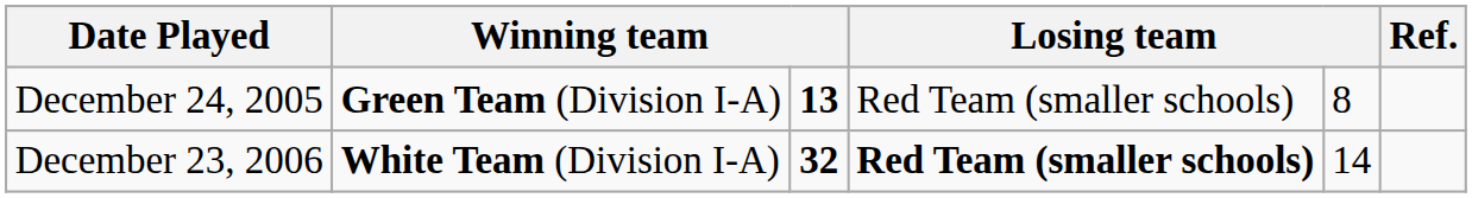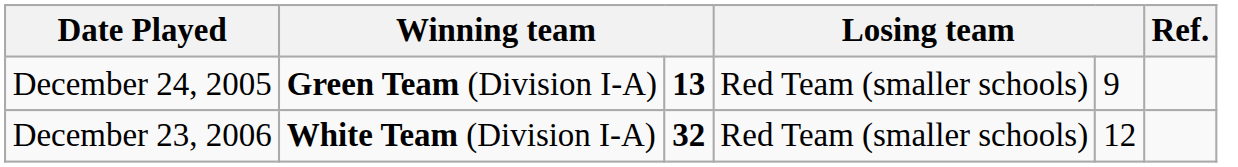 <table class="wikitable">
 <tr>
 <th>Date Played</th>
 <th colspan="2">Winning team</th>
 <th colspan="2">Losing team</th>
 <th>Ref.</th>
 </tr>
 <tr>
 <td>December 24, 2005</td>
 <td><strong>Green Team</strong> (Division I-A)</td>
 <td><strong>13</strong></td>
 <td>Red Team (smaller schools)</td>
-<td>8</td>
+<td>9</td>
 <td></td>
 </tr>
 <tr>
 <td>December 23, 2006</td>
 <td><strong>White Team</strong> (Division I-A)</td>
 <td><strong>32</strong></td>
-<td><strong>Red Team (smaller schools)</strong></td>
-<td>14</td>
+<td>Red Team (smaller schools)</td>
+<td>12</td>
 <td></td>
 </tr>
 </table>
